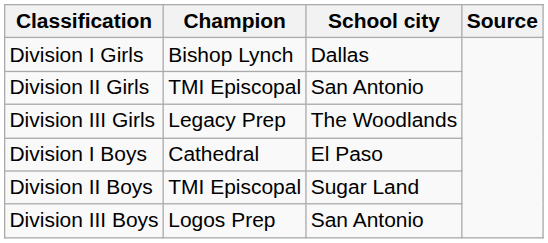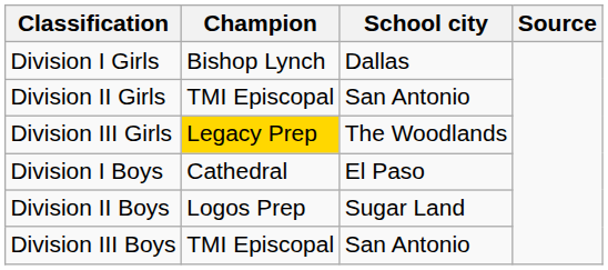 <table class="wikitable">
 <tr>
 <th>Classification</th>
 <th>Champion</th>
 <th>School city</th>
 <th>Source</th>
 </tr>
 <tr>
 <td>Division I Girls</td>
 <td>Bishop Lynch</td>
 <td>Dallas</td>
 <td rowspan="6"></td>
 </tr>
 <tr>
 <td>Division II Girls</td>
 <td>TMI Episcopal</td>
 <td>San Antonio</td>
 </tr>
 <tr>
 <td>Division III Girls</td>
-<td>Legacy Prep</td>
+<td style="background: gold;">Legacy Prep</td>
 <td>The Woodlands</td>
 </tr>
 <tr>
 <td>Division I Boys</td>
 <td>Cathedral</td>
 <td>El Paso</td>
 </tr>
 <tr>
 <td>Division II Boys</td>
-<td>TMI Episcopal</td>
+<td>Logos Prep</td>
 <td>Sugar Land</td>
 </tr>
 <tr>
 <td>Division III Boys</td>
-<td>Logos Prep</td>
+<td>TMI Episcopal</td>
 <td>San Antonio</td>
 </tr>
 </table>
